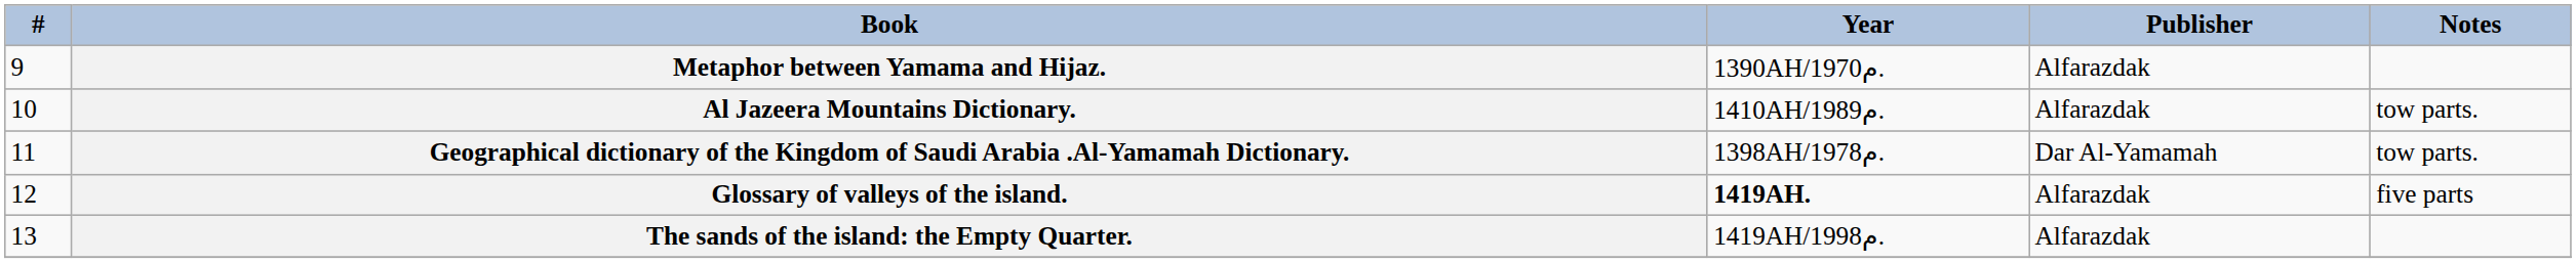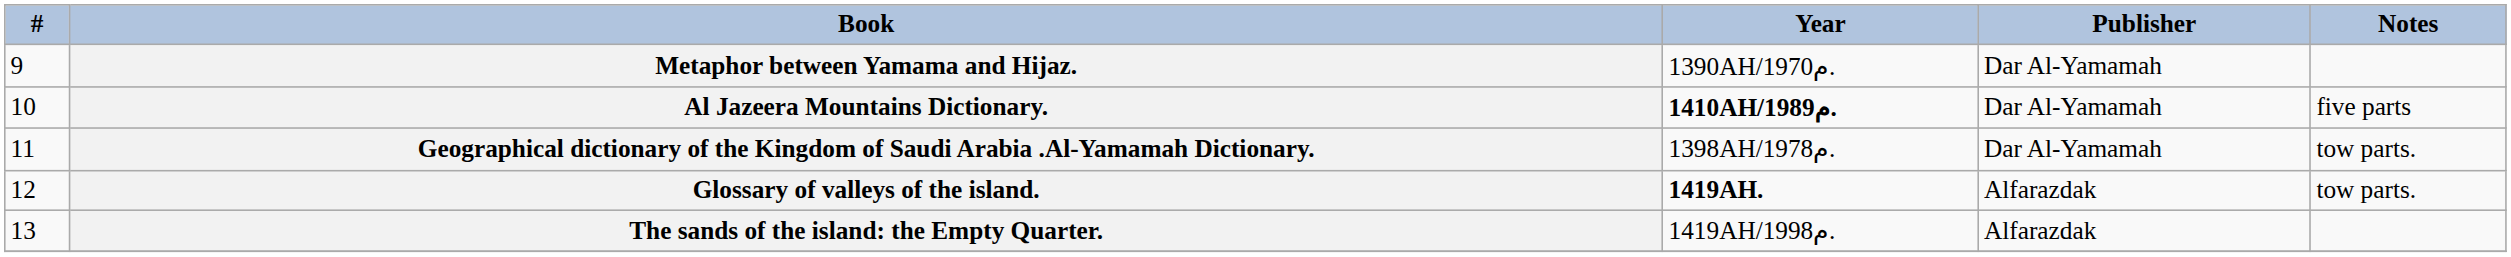 <table class="wikitable sortable plainrowheaders" align="center" style="width:100%;margin:auto;">
 <tr>
 <th scope="col" style="background:#B0C4DE;">#</th>
 <th scope="col" style="background:#B0C4DE;">Book</th>
 <th scope="col" style="background:#B0C4DE;">Year</th>
 <th scope="col" style="background:#B0C4DE;">Publisher</th>
 <th scope="col" style="background:#B0C4DE;" class="unsortable">Notes</th>
 </tr>
 <tr>
 <td>9</td>
 <th scope="row">Metaphor between Yamama and Hijaz.</th>
 <td>1390AH/1970م.</td>
-<td>Alfarazdak</td>
+<td>Dar Al-Yamamah</td>
 <td></td>
 </tr>
 <tr>
 <td>10</td>
 <th scope="row">Al Jazeera Mountains Dictionary.</th>
-<td>1410AH/1989م.</td>
-<td>Alfarazdak</td>
-<td>tow parts.</td>
+<td><strong>1410AH/1989م.</strong></td>
+<td>Dar Al-Yamamah</td>
+<td>five parts</td>
 </tr>
 <tr>
 <td>11</td>
 <th scope="row">Geographical dictionary of the Kingdom of Saudi Arabia .Al-Yamamah Dictionary.</th>
 <td>1398AH/1978م.</td>
 <td>Dar Al-Yamamah</td>
 <td>tow parts.</td>
 </tr>
 <tr>
 <td>12</td>
 <th scope="row">Glossary of valleys of the island.</th>
 <td><strong>1419AH.</strong></td>
 <td>Alfarazdak</td>
-<td>five parts</td>
+<td>tow parts.</td>
 </tr>
 <tr>
 <td>13</td>
 <th scope="row">The sands of the island: the Empty Quarter.</th>
 <td>1419AH/1998م.</td>
 <td>Alfarazdak</td>
 <td></td>
 </tr>
 <tr>
 </tr>
 </table>
